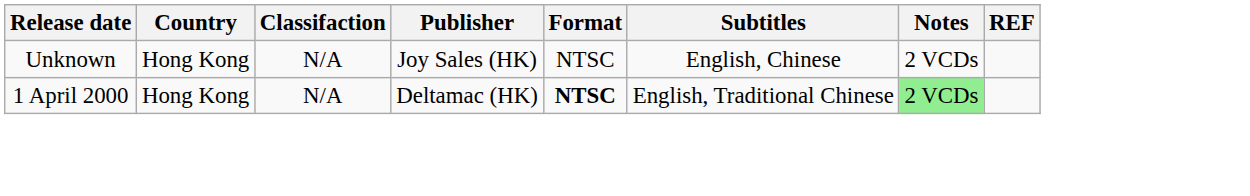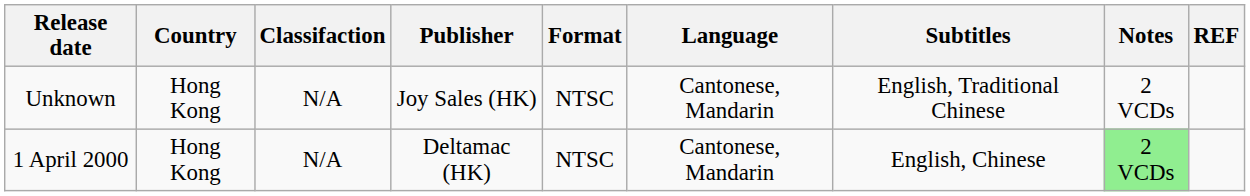 <table class="wikitable">
 <tr>
 <th>Release date</th>
 <th>Country</th>
 <th>Classifaction</th>
 <th>Publisher</th>
 <th>Format</th>
+<th>Language</th>
 <th>Subtitles</th>
 <th>Notes</th>
 <th>REF</th>
 </tr>
 <tr style="text-align:center;">
 <td>Unknown</td>
 <td>Hong Kong</td>
 <td>N/A</td>
 <td>Joy Sales (HK)</td>
 <td>NTSC</td>
-<td>English, Chinese</td>
+<td>Cantonese, Mandarin</td>
+<td>English, Traditional Chinese</td>
 <td>2 VCDs</td>
 <td></td>
 </tr>
 <tr style="text-align:center;">
 <td>1 April 2000</td>
 <td>Hong Kong</td>
 <td>N/A</td>
 <td>Deltamac (HK)</td>
-<td><strong>NTSC</strong></td>
-<td>English, Traditional Chinese</td>
+<td>NTSC</td>
+<td>Cantonese, Mandarin</td>
+<td>English, Chinese</td>
 <td style="background: lightgreen;">2 VCDs</td>
 <td></td>
 </tr>
 </table>
